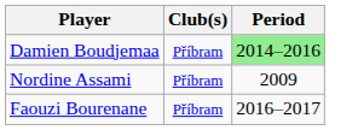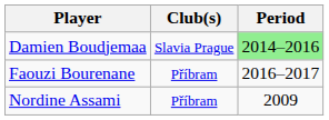 <table class="wikitable collapsible collapsed" style="text-align:center">
 <tr>
 <th scope="col">Player</th>
 <th scope="col" class="unsortable">Club(s)</th>
 <th scope="col">Period</th>
 </tr>
 <tr>
 <td align="left"><a href='#'>Damien Boudjemaa</a></td>
+<td><small><a href='#'>Slavia Prague</a></small></td>
+<td style="background: lightgreen;">2014–2016</td>
+</tr>
+<tr>
+<td align="left"><a href='#'>Faouzi Bourenane</a></td>
 <td><small><a href='#'>Příbram</a></small></td>
-<td style="background: lightgreen;">2014–2016</td>
+<td>2016–2017</td>
 </tr>
 <tr>
 <td align="left"><a href='#'>Nordine Assami</a></td>
 <td><small><a href='#'>Příbram</a></small></td>
 <td>2009</td>
 </tr>
-<tr>
-<td align="left"><a href='#'>Faouzi Bourenane</a></td>
-<td><small><a href='#'>Příbram</a></small></td>
-<td>2016–2017</td>
-</tr>
 </table>
